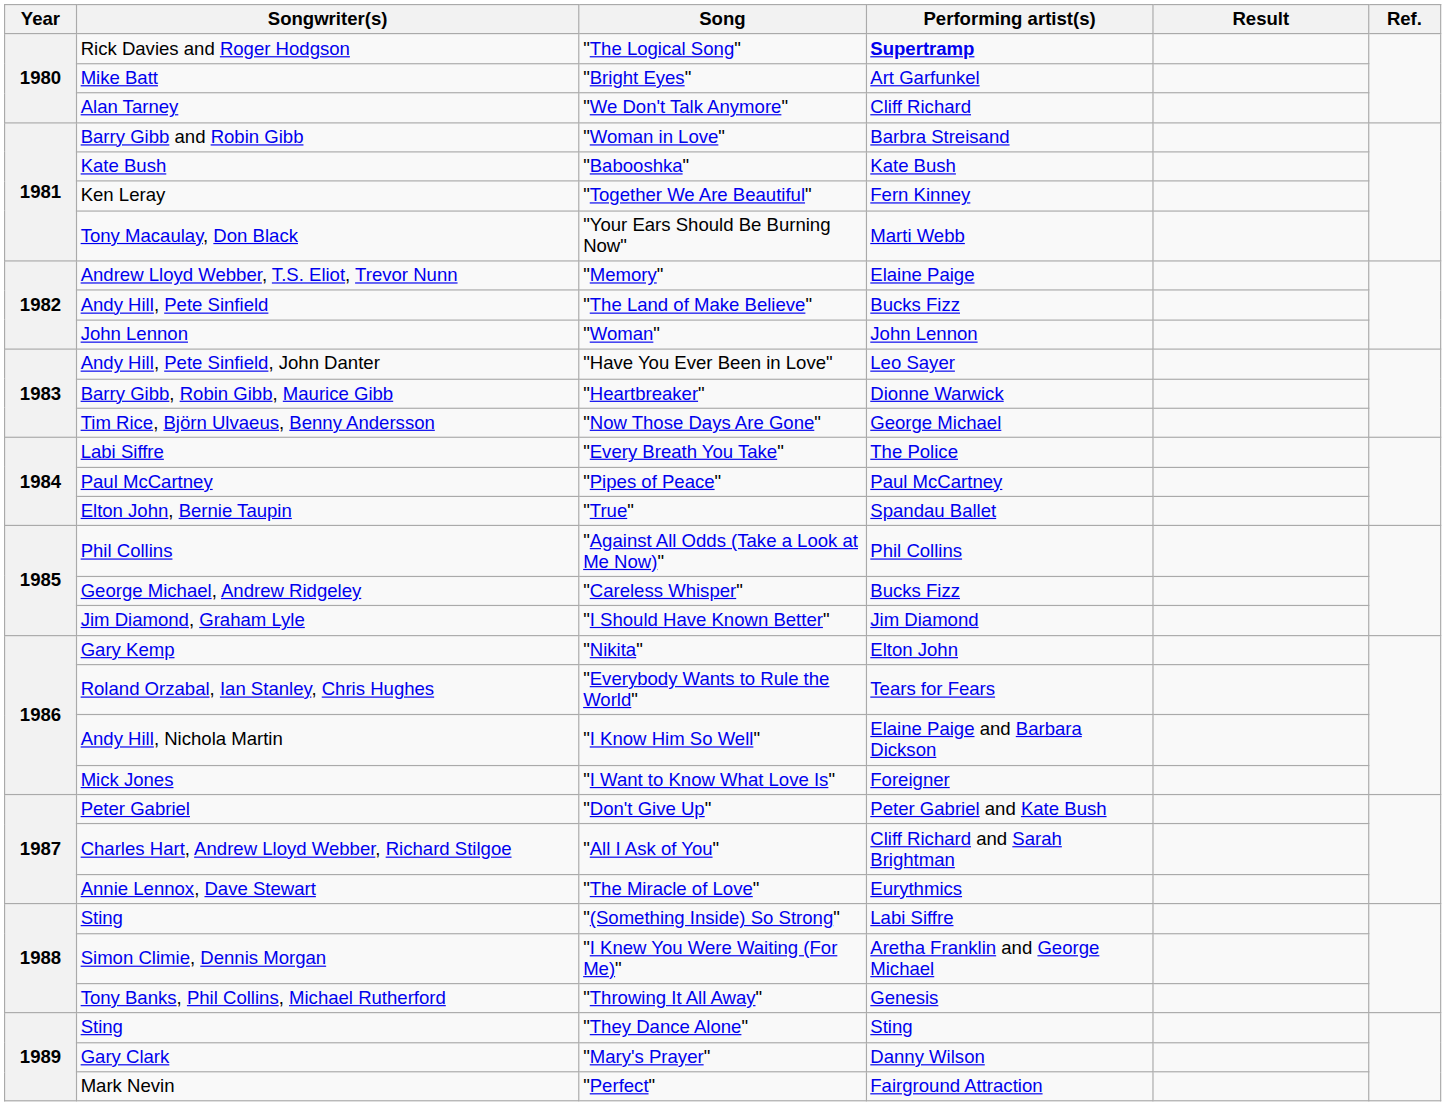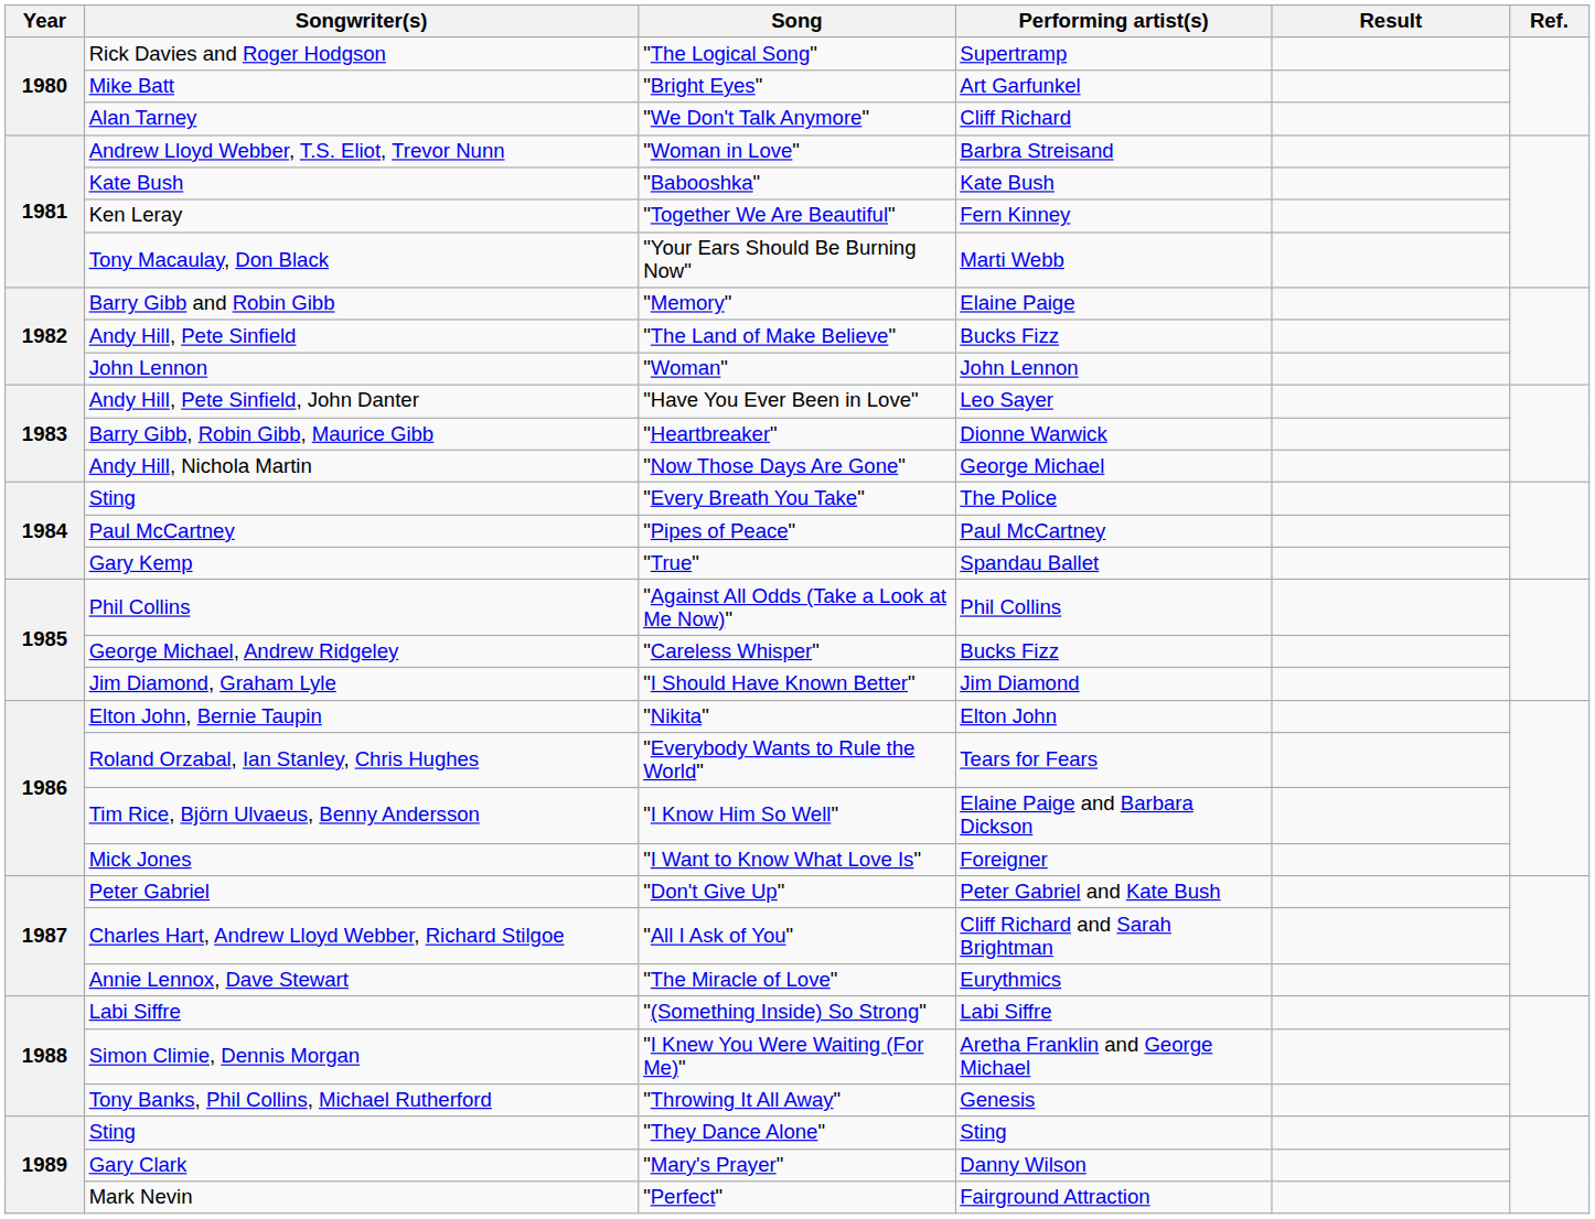 <table class="wikitable sortable" style="width:98%">
 <tr>
 <th scope="col" width="5%">Year</th>
 <th scope="col" width="35%">Songwriter(s)</th>
 <th scope="col" width="20%">Song</th>
 <th scope="col" width="20%">Performing artist(s)</th>
 <th scope="col" width="15%">Result</th>
 <th scope="col" class="unsortable" width="5%">Ref.</th>
 </tr>
 <tr>
 <th scope="row" rowspan="3">1980</th>
 <td>Rick Davies and <a href='#'>Roger Hodgson</a></td>
 <td>"<a href='#'>The Logical Song</a>"</td>
-<td><strong><a href='#'>Supertramp</a></strong></td>
+<td><a href='#'>Supertramp</a></td>
 <td></td>
 <td align="center" rowspan="3"></td>
 </tr>
 <tr>
 <td><a href='#'>Mike Batt</a></td>
 <td>"<a href='#'>Bright Eyes</a>"</td>
 <td><a href='#'>Art Garfunkel</a></td>
 <td></td>
 </tr>
 <tr>
 <td><a href='#'>Alan Tarney</a></td>
 <td>"<a href='#'>We Don't Talk Anymore</a>"</td>
 <td><a href='#'>Cliff Richard</a></td>
 <td></td>
 </tr>
 <tr>
 <th scope="row" rowspan="4">1981</th>
-<td><a href='#'>Barry Gibb</a> and <a href='#'>Robin Gibb</a></td>
+<td><a href='#'>Andrew Lloyd Webber</a>, <a href='#'>T.S. Eliot</a>, <a href='#'>Trevor Nunn</a></td>
 <td>"<a href='#'>Woman in Love</a>"</td>
 <td><a href='#'>Barbra Streisand</a></td>
 <td></td>
 <td align="center" rowspan="4"></td>
 </tr>
 <tr>
 <td><a href='#'>Kate Bush</a></td>
 <td>"<a href='#'>Babooshka</a>"</td>
 <td><a href='#'>Kate Bush</a></td>
 <td></td>
 </tr>
 <tr>
 <td>Ken Leray</td>
 <td>"<a href='#'>Together We Are Beautiful</a>"</td>
 <td><a href='#'>Fern Kinney</a></td>
 <td></td>
 </tr>
 <tr>
 <td><a href='#'>Tony Macaulay</a>, <a href='#'>Don Black</a></td>
 <td>"Your Ears Should Be Burning Now"</td>
 <td><a href='#'>Marti Webb</a></td>
 <td></td>
 </tr>
 <tr>
 <th scope="row" rowspan="3">1982</th>
-<td><a href='#'>Andrew Lloyd Webber</a>, <a href='#'>T.S. Eliot</a>, <a href='#'>Trevor Nunn</a></td>
+<td><a href='#'>Barry Gibb</a> and <a href='#'>Robin Gibb</a></td>
 <td>"<a href='#'>Memory</a>"</td>
 <td><a href='#'>Elaine Paige</a></td>
 <td></td>
 <td align="center" rowspan="3"></td>
 </tr>
 <tr>
 <td><a href='#'>Andy Hill</a>, <a href='#'>Pete Sinfield</a></td>
 <td>"<a href='#'>The Land of Make Believe</a>"</td>
 <td><a href='#'>Bucks Fizz</a></td>
 <td></td>
 </tr>
 <tr>
 <td><a href='#'>John Lennon</a></td>
 <td>"<a href='#'>Woman</a>"</td>
 <td><a href='#'>John Lennon</a></td>
 <td></td>
 </tr>
 <tr>
 <th scope="row" rowspan="3">1983</th>
 <td><a href='#'>Andy Hill</a>, <a href='#'>Pete Sinfield</a>, John Danter</td>
 <td>"Have You Ever Been in Love"</td>
 <td><a href='#'>Leo Sayer</a></td>
 <td></td>
 <td align="center" rowspan="3"></td>
 </tr>
 <tr>
 <td><a href='#'>Barry Gibb</a>, <a href='#'>Robin Gibb</a>, <a href='#'>Maurice Gibb</a></td>
 <td>"<a href='#'>Heartbreaker</a>"</td>
 <td><a href='#'>Dionne Warwick</a></td>
 <td></td>
 </tr>
 <tr>
-<td><a href='#'>Tim Rice</a>, <a href='#'>Björn Ulvaeus</a>, <a href='#'>Benny Andersson</a></td>
+<td><a href='#'>Andy Hill</a>, Nichola Martin</td>
 <td>"<a href='#'>Now Those Days Are Gone</a>"</td>
 <td><a href='#'>George Michael</a></td>
 <td></td>
 </tr>
 <tr>
 <th scope="row" rowspan="3">1984</th>
-<td><a href='#'>Labi Siffre</a></td>
+<td><a href='#'>Sting</a></td>
 <td>"<a href='#'>Every Breath You Take</a>"</td>
 <td><a href='#'>The Police</a></td>
 <td></td>
 <td align="center" rowspan="3"></td>
 </tr>
 <tr>
 <td><a href='#'>Paul McCartney</a></td>
 <td>"<a href='#'>Pipes of Peace</a>"</td>
 <td><a href='#'>Paul McCartney</a></td>
 <td></td>
 </tr>
 <tr>
-<td><a href='#'>Elton John</a>, <a href='#'>Bernie Taupin</a></td>
+<td><a href='#'>Gary Kemp</a></td>
 <td>"<a href='#'>True</a>"</td>
 <td><a href='#'>Spandau Ballet</a></td>
 <td></td>
 </tr>
 <tr>
 <th scope="row" rowspan="3">1985</th>
 <td><a href='#'>Phil Collins</a></td>
 <td>"<a href='#'>Against All Odds (Take a Look at Me Now)</a>"</td>
 <td><a href='#'>Phil Collins</a></td>
 <td></td>
 <td align="center" rowspan="3"></td>
 </tr>
 <tr>
 <td><a href='#'>George Michael</a>, <a href='#'>Andrew Ridgeley</a></td>
 <td>"<a href='#'>Careless Whisper</a>"</td>
 <td><a href='#'>Bucks Fizz</a></td>
 <td></td>
 </tr>
 <tr>
 <td><a href='#'>Jim Diamond</a>, <a href='#'>Graham Lyle</a></td>
 <td>"<a href='#'>I Should Have Known Better</a>"</td>
 <td><a href='#'>Jim Diamond</a></td>
 <td></td>
 </tr>
 <tr>
 <th scope="row" rowspan="4">1986</th>
-<td><a href='#'>Gary Kemp</a></td>
+<td><a href='#'>Elton John</a>, <a href='#'>Bernie Taupin</a></td>
 <td>"<a href='#'>Nikita</a>"</td>
 <td><a href='#'>Elton John</a></td>
 <td></td>
 <td align="center" rowspan="4"></td>
 </tr>
 <tr>
 <td><a href='#'>Roland Orzabal</a>, <a href='#'>Ian Stanley</a>, <a href='#'>Chris Hughes</a></td>
 <td>"<a href='#'>Everybody Wants to Rule the World</a>"</td>
 <td><a href='#'>Tears for Fears</a></td>
 <td></td>
 </tr>
 <tr>
-<td><a href='#'>Andy Hill</a>, Nichola Martin</td>
+<td><a href='#'>Tim Rice</a>, <a href='#'>Björn Ulvaeus</a>, <a href='#'>Benny Andersson</a></td>
 <td>"<a href='#'>I Know Him So Well</a>"</td>
 <td><a href='#'>Elaine Paige</a> and <a href='#'>Barbara Dickson</a></td>
 <td></td>
 </tr>
 <tr>
 <td><a href='#'>Mick Jones</a></td>
 <td>"<a href='#'>I Want to Know What Love Is</a>"</td>
 <td><a href='#'>Foreigner</a></td>
 <td></td>
 </tr>
 <tr>
 <th scope="row" rowspan="3">1987</th>
 <td><a href='#'>Peter Gabriel</a></td>
 <td>"<a href='#'>Don't Give Up</a>"</td>
 <td><a href='#'>Peter Gabriel</a> and <a href='#'>Kate Bush</a></td>
 <td></td>
 <td align="center" rowspan="3"></td>
 </tr>
 <tr>
 <td><a href='#'>Charles Hart</a>, <a href='#'>Andrew Lloyd Webber</a>, <a href='#'>Richard Stilgoe</a></td>
 <td>"<a href='#'>All I Ask of You</a>"</td>
 <td><a href='#'>Cliff Richard</a> and <a href='#'>Sarah Brightman</a></td>
 <td></td>
 </tr>
 <tr>
 <td><a href='#'>Annie Lennox</a>, <a href='#'>Dave Stewart</a></td>
 <td>"<a href='#'>The Miracle of Love</a>"</td>
 <td><a href='#'>Eurythmics</a></td>
 <td></td>
 </tr>
 <tr>
 <th scope="row" rowspan="3">1988</th>
-<td><a href='#'>Sting</a></td>
+<td><a href='#'>Labi Siffre</a></td>
 <td>"<a href='#'>(Something Inside) So Strong</a>"</td>
 <td><a href='#'>Labi Siffre</a></td>
 <td></td>
 <td align="center" rowspan="3"></td>
 </tr>
 <tr>
 <td><a href='#'>Simon Climie</a>, <a href='#'>Dennis Morgan</a></td>
 <td>"<a href='#'>I Knew You Were Waiting (For Me)</a>"</td>
 <td><a href='#'>Aretha Franklin</a> and <a href='#'>George Michael</a></td>
 <td></td>
 </tr>
 <tr>
 <td><a href='#'>Tony Banks</a>, <a href='#'>Phil Collins</a>, <a href='#'>Michael Rutherford</a></td>
 <td>"<a href='#'>Throwing It All Away</a>"</td>
 <td><a href='#'>Genesis</a></td>
 <td></td>
 </tr>
 <tr>
 <th scope="row" rowspan="3">1989</th>
 <td><a href='#'>Sting</a></td>
 <td>"<a href='#'>They Dance Alone</a>"</td>
 <td><a href='#'>Sting</a></td>
 <td></td>
 <td align="center" rowspan="3"></td>
 </tr>
 <tr>
 <td><a href='#'>Gary Clark</a></td>
 <td>"<a href='#'>Mary's Prayer</a>"</td>
 <td><a href='#'>Danny Wilson</a></td>
 <td></td>
 </tr>
 <tr>
 <td>Mark Nevin</td>
 <td>"<a href='#'>Perfect</a>"</td>
 <td><a href='#'>Fairground Attraction</a></td>
 <td></td>
 </tr>
 </table>
